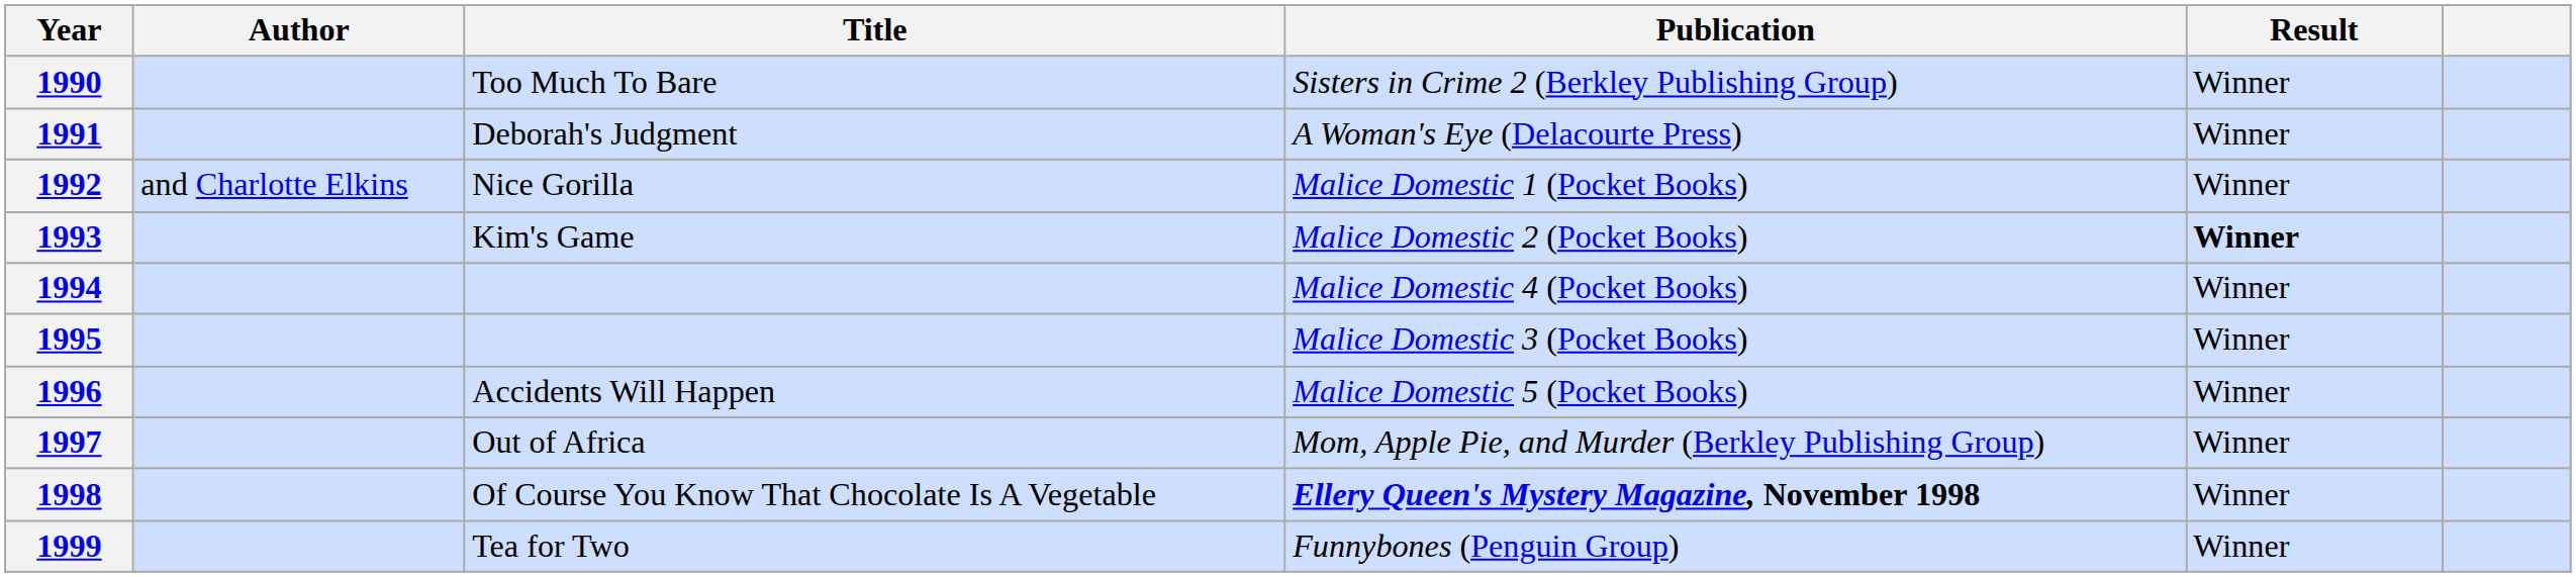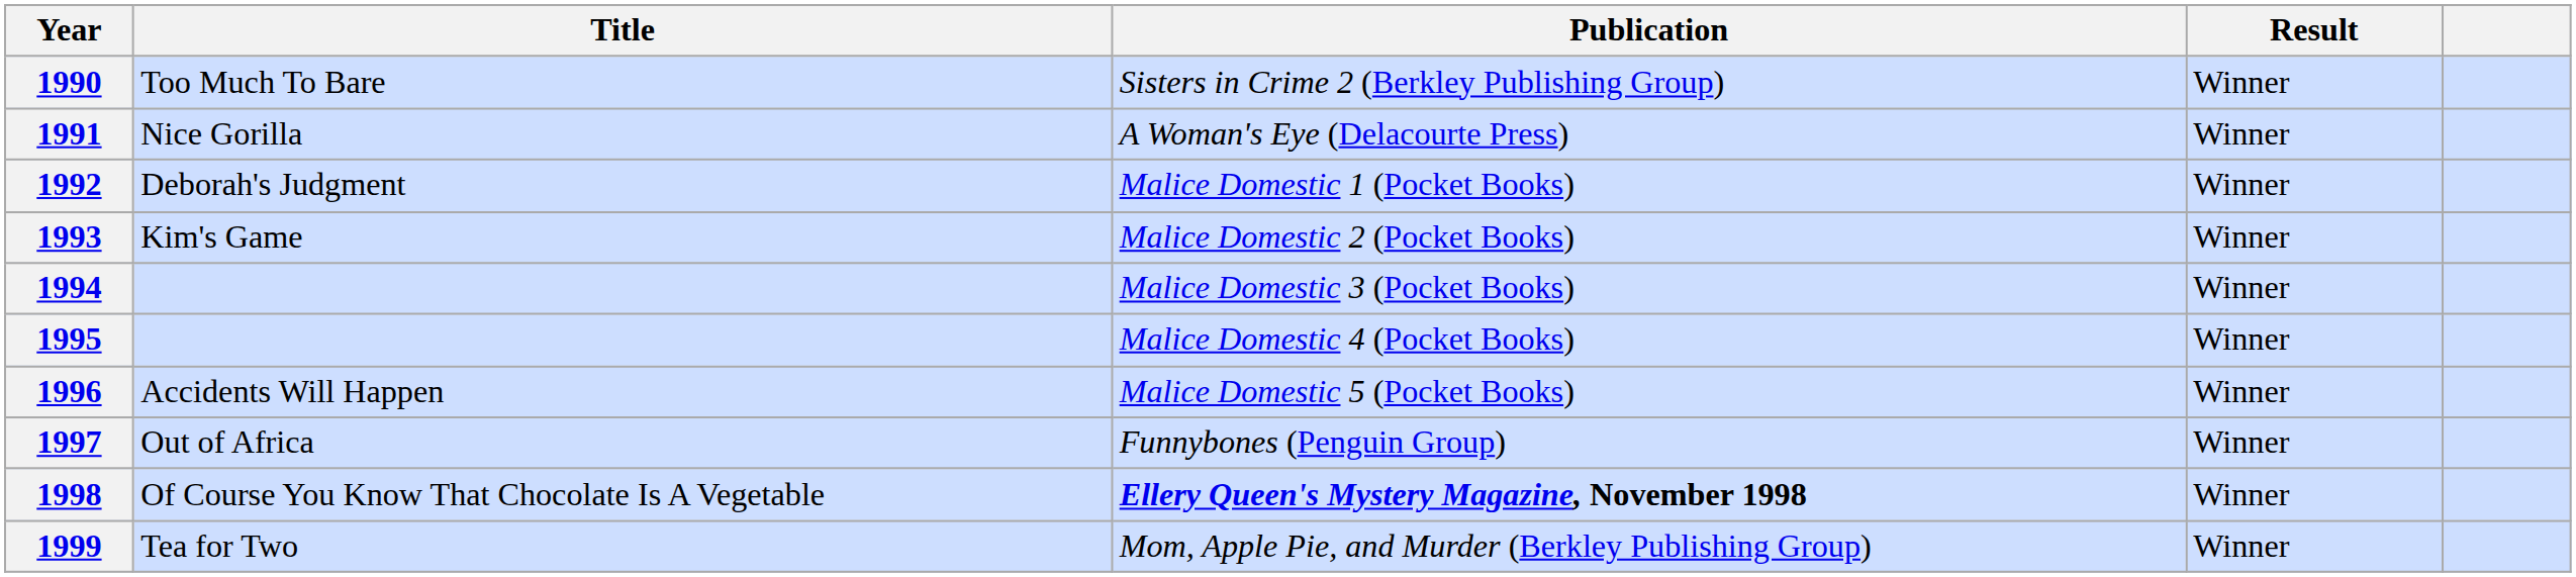 <table class="wikitable sortable mw-collapsible" style="width:100%">
 <tr>
 <th scope="col" width="5%">Year</th>
-<th>Author</th>
 <th>Title</th>
 <th>Publication</th>
 <th scope="col" width="10%">Result</th>
 <th scope="col" width="5%"></th>
 </tr>
 <tr style="background:#cddeff">
 <th><a href='#'>1990</a></th>
-<td></td>
 <td>Too Much To Bare</td>
 <td><em>Sisters in Crime 2</em> (<a href='#'>Berkley Publishing Group</a>)</td>
 <td>Winner</td>
 <td></td>
 </tr>
 <tr style="background:#cddeff">
 <th><a href='#'>1991</a></th>
-<td></td>
-<td>Deborah's Judgment</td>
+<td>Nice Gorilla</td>
 <td><em>A Woman's Eye</em> (<a href='#'>Delacourte Press</a>)</td>
 <td>Winner</td>
 <td></td>
 </tr>
 <tr style="background:#cddeff">
 <th><a href='#'>1992</a></th>
-<td>  and <a href='#'>Charlotte Elkins</a></td>
-<td>Nice Gorilla</td>
+<td>Deborah's Judgment</td>
 <td><em><a href='#'>Malice Domestic</a> 1</em> (<a href='#'>Pocket Books</a>)</td>
 <td>Winner</td>
 <td></td>
 </tr>
 <tr style="background:#cddeff">
 <th><a href='#'>1993</a></th>
-<td></td>
 <td>Kim's Game</td>
 <td><em><a href='#'>Malice Domestic</a> 2</em> (<a href='#'>Pocket Books</a>)</td>
-<td><strong>Winner</strong></td>
+<td>Winner</td>
 <td></td>
 </tr>
 <tr style="background:#cddeff">
 <th><a href='#'>1994</a></th>
 <td></td>
+<td><em><a href='#'>Malice Domestic</a> 3</em> (<a href='#'>Pocket Books</a>)</td>
+<td>Winner</td>
+<td></td>
+</tr>
+<tr style="background:#cddeff">
+<th><a href='#'>1995</a></th>
 <td></td>
 <td><em><a href='#'>Malice Domestic</a> 4</em> (<a href='#'>Pocket Books</a>)</td>
 <td>Winner</td>
 <td></td>
 </tr>
 <tr style="background:#cddeff">
-<th><a href='#'>1995</a></th>
-<td></td>
-<td></td>
-<td><em><a href='#'>Malice Domestic</a> 3</em> (<a href='#'>Pocket Books</a>)</td>
-<td>Winner</td>
-<td></td>
-</tr>
-<tr style="background:#cddeff">
 <th><a href='#'>1996</a></th>
-<td></td>
 <td>Accidents Will Happen</td>
 <td><em><a href='#'>Malice Domestic</a> 5</em> (<a href='#'>Pocket Books</a>)</td>
 <td>Winner</td>
 <td></td>
 </tr>
 <tr style="background:#cddeff">
 <th><a href='#'>1997</a></th>
-<td></td>
 <td>Out of Africa</td>
-<td><em>Mom, Apple Pie, and Murder</em> (<a href='#'>Berkley Publishing Group</a>)</td>
+<td><em>Funnybones</em> (<a href='#'>Penguin Group</a>)</td>
 <td>Winner</td>
 <td></td>
 </tr>
 <tr style="background:#cddeff">
 <th><a href='#'>1998</a></th>
-<td></td>
 <td>Of Course You Know That Chocolate Is A Vegetable</td>
 <td><strong><em><a href='#'>Ellery Queen's Mystery Magazine</a>,</em> November 1998</strong></td>
 <td>Winner</td>
 <td></td>
 </tr>
 <tr style="background:#cddeff">
 <th><a href='#'>1999</a></th>
-<td></td>
 <td>Tea for Two</td>
-<td><em>Funnybones</em> (<a href='#'>Penguin Group</a>)</td>
+<td><em>Mom, Apple Pie, and Murder</em> (<a href='#'>Berkley Publishing Group</a>)</td>
 <td>Winner</td>
 <td></td>
 </tr>
 </table>
